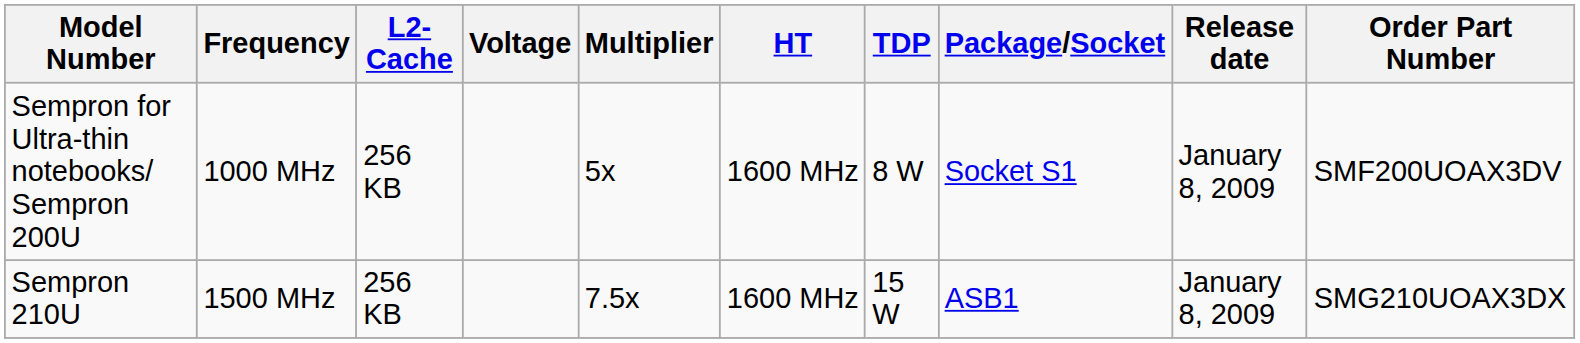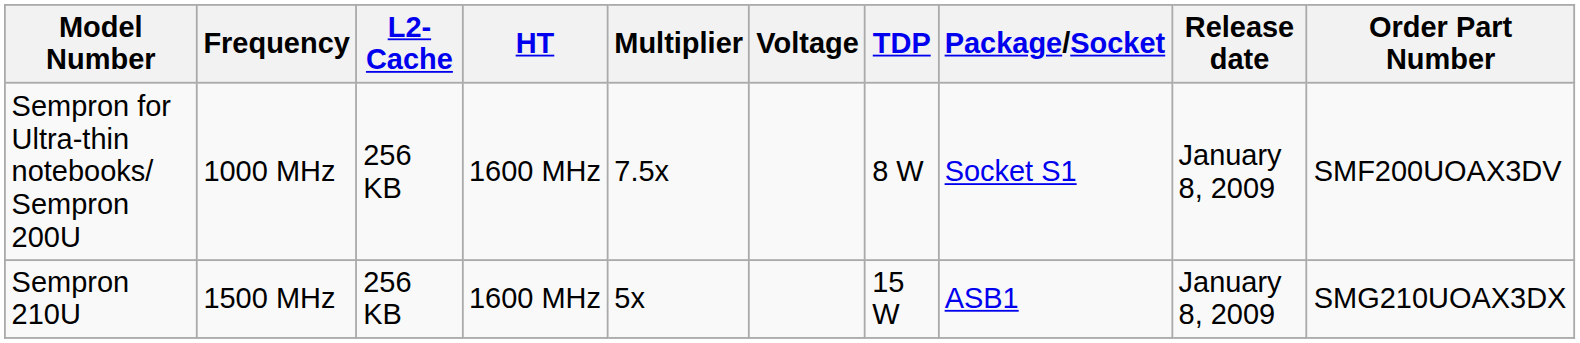 <table class="wikitable">
 <tr>
 <th>Model Number</th>
 <th>Frequency</th>
 <th><a href='#'>L2-Cache</a></th>
+<th><a href='#'>HT</a></th>
+<th>Multiplier</th>
 <th>Voltage</th>
-<th>Multiplier</th>
-<th><a href='#'>HT</a></th>
 <th><a href='#'>TDP</a></th>
 <th><a href='#'>Package</a>/<a href='#'>Socket</a></th>
 <th>Release date</th>
 <th>Order Part Number</th>
 </tr>
 <tr>
 <td>Sempron for Ultra-thin notebooks/<br>Sempron 200U</td>
 <td>1000 MHz</td>
 <td>256 KB</td>
+<td>1600 MHz</td>
+<td>7.5x</td>
 <td></td>
-<td>5x</td>
-<td>1600 MHz</td>
 <td>8 W</td>
 <td><a href='#'>Socket S1</a></td>
 <td>January 8, 2009</td>
 <td>SMF200UOAX3DV</td>
 </tr>
 <tr>
 <td>Sempron 210U</td>
 <td>1500 MHz</td>
 <td>256 KB</td>
+<td>1600 MHz</td>
+<td>5x</td>
 <td></td>
-<td>7.5x</td>
-<td>1600 MHz</td>
 <td>15 W</td>
 <td><a href='#'>ASB1</a></td>
 <td>January 8, 2009</td>
 <td>SMG210UOAX3DX</td>
 </tr>
 </table>
